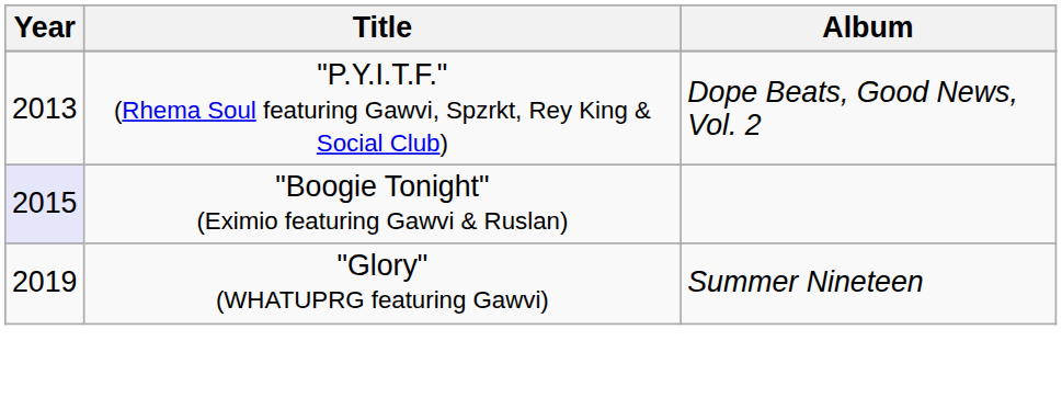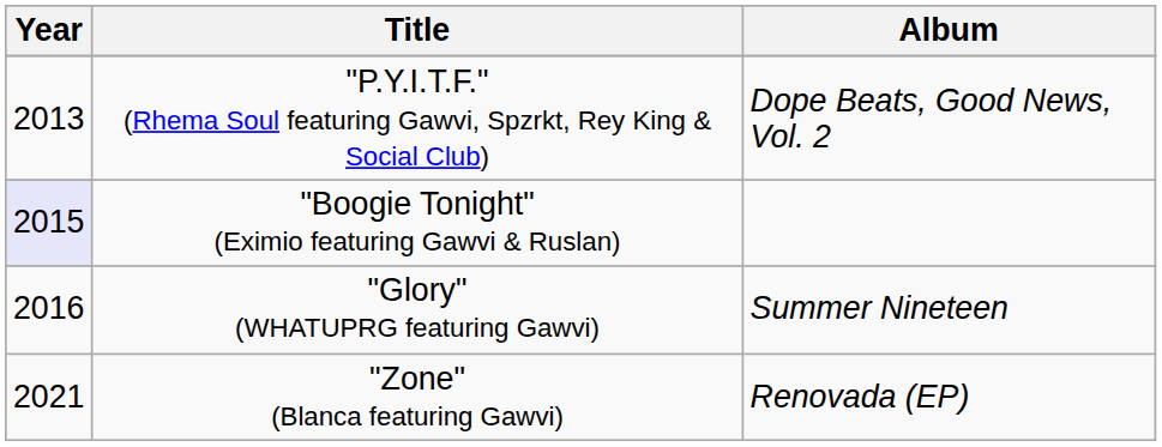 <table class="wikitable" style="width:65%; text-align:center;">
 <tr>
 <th scope="row">Year</th>
 <th scope="row">Title</th>
 <th scope="row">Album</th>
 </tr>
 <tr>
 </tr>
 <tr>
 <td>2013</td>
 <td>"P.Y.I.T.F." <br><small>(<a href='#'>Rhema Soul</a> featuring Gawvi, Spzrkt, Rey King & <a href='#'>Social Club</a>)</small></td>
 <td style="text-align:left"><em>Dope Beats, Good News, Vol. 2</em></td>
 </tr>
 <tr>
 <td style="background: lavender;">2015</td>
 <td>"Boogie Tonight" <br><small>(Eximio featuring Gawvi & Ruslan)</small></td>
 <td></td>
 </tr>
 <tr>
-<td>2019</td>
+<td>2016</td>
 <td>"Glory" <br><small>(WHATUPRG featuring Gawvi)</small></td>
 <td style="text-align:left"><em>Summer Nineteen</em></td>
 </tr>
+<tr>
+<td>2021</td>
+<td>"Zone" <br><small>(Blanca featuring Gawvi)</small></td>
+<td style="text-align:left"><em>Renovada (EP)</em></td>
+</tr>
 </table>
